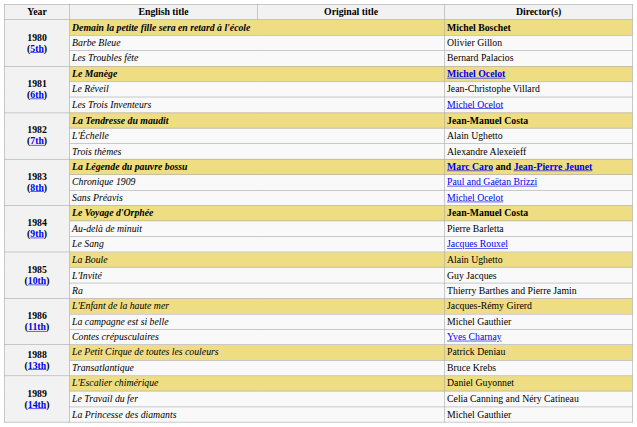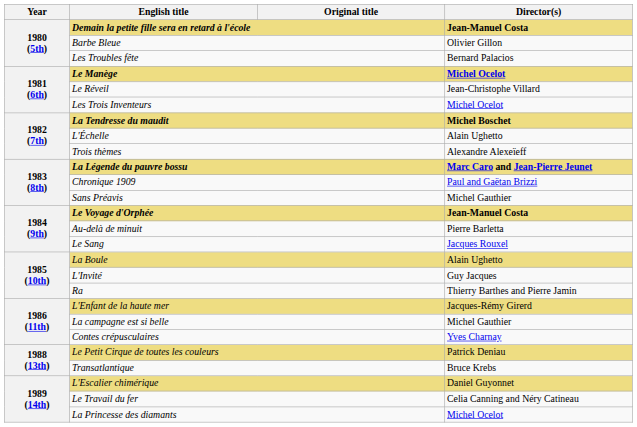 <table class="wikitable">
 <tr>
 <th width="100">Year</th>
 <th width="300">English title</th>
 <th width="300">Original title</th>
 <th width="300">Director(s)</th>
 </tr>
 <tr>
 <th rowspan="3" style="text-align:center;">1980<br>(<a href='#'>5th</a>)</th>
 <td colspan="2" style="background:#eedd82;"><strong><em>Demain la petite fille sera en retard à l'école</em></strong></td>
-<td style="background:#eedd82;"><strong>Michel Boschet</strong></td>
+<td style="background:#eedd82;"><strong>Jean-Manuel Costa</strong></td>
 </tr>
 <tr>
 <td colspan="2"><em>Barbe Bleue</em></td>
 <td>Olivier Gillon</td>
 </tr>
 <tr>
 <td colspan="2"><em>Les Troubles fête</em></td>
 <td>Bernard Palacios</td>
 </tr>
 <tr>
 <th rowspan="3" style="text-align:center;">1981<br>(<a href='#'>6th</a>)</th>
 <td colspan="2" style="background:#eedd82;"><strong><em>Le Manège</em></strong></td>
 <td style="background:#eedd82;"><a href='#'><strong>Michel Ocelot</strong></a></td>
 </tr>
 <tr>
 <td colspan="2"><em>Le Réveil</em></td>
 <td>Jean-Christophe Villard</td>
 </tr>
 <tr>
 <td colspan="2"><em>Les Trois Inventeurs</em></td>
 <td><a href='#'>Michel Ocelot</a></td>
 </tr>
 <tr>
 <th rowspan="3" style="text-align:center;">1982<br>(<a href='#'>7th</a>)</th>
 <td colspan="2" style="background:#eedd82;"><strong><em>La Tendresse du maudit</em></strong></td>
-<td style="background:#eedd82;"><strong>Jean-Manuel Costa</strong></td>
+<td style="background:#eedd82;"><strong>Michel Boschet</strong></td>
 </tr>
 <tr>
 <td colspan="2"><em>L'Échelle</em></td>
 <td>Alain Ughetto</td>
 </tr>
 <tr>
 <td colspan="2"><em>Trois thèmes</em></td>
 <td>Alexandre Alexeïeff</td>
 </tr>
 <tr>
 <th rowspan="3" style="text-align:center;">1983<br>(<a href='#'>8th</a>)</th>
 <td colspan="2" style="background:#eedd82;"><strong><em>La Légende du pauvre bossu</em></strong></td>
 <td style="background:#eedd82;"><strong><a href='#'>Marc Caro</a> and <a href='#'>Jean-Pierre Jeunet</a></strong></td>
 </tr>
 <tr>
 <td colspan="2"><em>Chronique 1909</em></td>
 <td><a href='#'>Paul and Gaëtan Brizzi</a></td>
 </tr>
 <tr>
 <td colspan="2"><em>Sans Préavis</em></td>
-<td><a href='#'>Michel Ocelot</a></td>
+<td>Michel Gauthier</td>
 </tr>
 <tr>
 <th rowspan="3" style="text-align:center;">1984<br>(<a href='#'>9th</a>)</th>
 <td colspan="2" style="background:#eedd82;"><strong><em>Le Voyage d'Orphée</em></strong></td>
 <td style="background:#eedd82;"><strong>Jean-Manuel Costa</strong></td>
 </tr>
 <tr>
 <td colspan="2"><em>Au-delà de minuit</em></td>
 <td>Pierre Barletta</td>
 </tr>
 <tr>
 <td colspan="2"><em>Le Sang</em></td>
 <td><a href='#'>Jacques Rouxel</a></td>
 </tr>
 <tr>
 <th rowspan="3" style="text-align:center;">1985<br>(<a href='#'>10th</a>)</th>
 <td colspan="2" style="background:#eedd82;"><em>La Boule</em></td>
 <td style="background:#eedd82;">Alain Ughetto</td>
 </tr>
 <tr>
 <td colspan="2"><em>L'Invité</em></td>
 <td>Guy Jacques</td>
 </tr>
 <tr>
 <td colspan="2"><em>Ra</em></td>
 <td>Thierry Barthes and Pierre Jamin</td>
 </tr>
 <tr>
 <th rowspan="3" style="text-align:center;">1986<br>(<a href='#'>11th</a>)</th>
 <td colspan="2" style="background:#eedd82;"><em>L'Enfant de la haute mer</em></td>
 <td style="background:#eedd82;">Jacques-Rémy Girerd</td>
 </tr>
 <tr>
 <td colspan="2"><em>La campagne est si belle</em></td>
 <td>Michel Gauthier</td>
 </tr>
 <tr>
 <td colspan="2"><em>Contes crépusculaires</em></td>
 <td><a href='#'>Yves Charnay</a></td>
 </tr>
 <tr>
 <th rowspan="2" style="text-align:center;">1988<br>(<a href='#'>13th</a>)</th>
 <td colspan="2" style="background:#eedd82;"><em>Le Petit Cirque de toutes les couleurs</em></td>
 <td style="background:#eedd82;">Patrick Deniau</td>
 </tr>
 <tr>
 <td colspan="2"><em>Transatlantique</em></td>
 <td>Bruce Krebs</td>
 </tr>
 <tr>
 <th rowspan="3" style="text-align:center;">1989<br>(<a href='#'>14th</a>)</th>
 <td colspan="2" style="background:#eedd82;"><em>L'Escalier chimérique</em></td>
 <td style="background:#eedd82;">Daniel Guyonnet</td>
 </tr>
 <tr>
 <td colspan="2"><em>Le Travail du fer</em></td>
 <td>Celia Canning and Néry Catineau</td>
 </tr>
 <tr>
 <td colspan="2"><em>La Princesse des diamants</em></td>
-<td>Michel Gauthier</td>
+<td><a href='#'>Michel Ocelot</a></td>
 </tr>
 </table>
